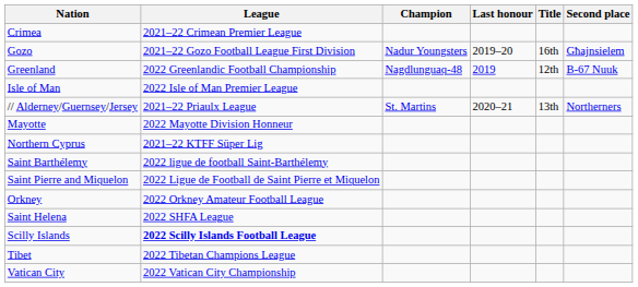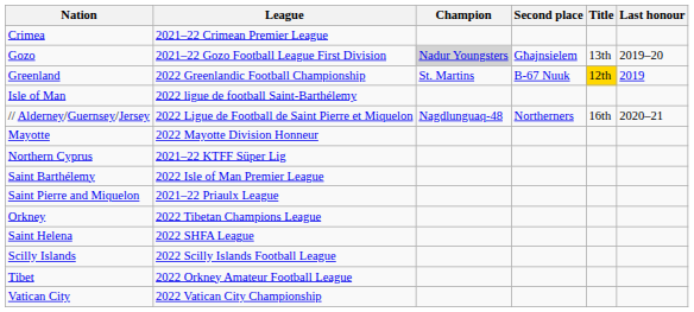 <table class=wikitable style="font-size:14px">
 <tr>
 <th>Nation</th>
 <th>League</th>
 <th>Champion</th>
+<th>Second place</th>
+<th data-sort-type="number">Title</th>
 <th>Last honour</th>
-<th data-sort-type="number">Title</th>
-<th>Second place</th>
 </tr>
 <tr>
 <td align=left> <a href='#'>Crimea</a></td>
 <td align=left><a href='#'>2021–22 Crimean Premier League</a></td>
 <td></td>
 <td></td>
 <td></td>
 <td></td>
 </tr>
 <tr>
 <td align=left> <a href='#'>Gozo</a></td>
 <td align=left><a href='#'>2021–22 Gozo Football League First Division</a></td>
-<td><a href='#'>Nadur Youngsters</a></td>
+<td style="background: lightgrey;"><a href='#'>Nadur Youngsters</a></td>
+<td><a href='#'>Għajnsielem</a></td>
+<td>13th</td>
 <td>2019–20</td>
-<td>16th</td>
-<td><a href='#'>Għajnsielem</a></td>
 </tr>
 <tr>
 <td align=left> <a href='#'>Greenland</a></td>
 <td align=left><a href='#'>2022 Greenlandic Football Championship</a></td>
-<td><a href='#'>Nagdlunguaq-48</a></td>
+<td><a href='#'>St. Martins</a></td>
+<td><a href='#'>B-67 Nuuk</a></td>
+<td style="background: gold;">12th</td>
 <td><a href='#'>2019</a></td>
-<td>12th</td>
-<td><a href='#'>B-67 Nuuk</a></td>
 </tr>
 <tr>
 <td align=left> <a href='#'>Isle of Man</a></td>
-<td align=left><a href='#'>2022 Isle of Man Premier League</a></td>
+<td align=left><a href='#'>2022 ligue de football Saint-Barthélemy</a></td>
 <td></td>
 <td></td>
 <td></td>
 <td></td>
 </tr>
 <tr>
 <td align=left>// <a href='#'>Alderney</a>/<a href='#'>Guernsey</a>/<a href='#'>Jersey</a></td>
-<td align=left><a href='#'>2021–22 Priaulx League</a></td>
-<td><a href='#'>St. Martins</a></td>
+<td align=left><a href='#'>2022 Ligue de Football de Saint Pierre et Miquelon</a></td>
+<td><a href='#'>Nagdlunguaq-48</a></td>
+<td><a href='#'>Northerners</a></td>
+<td>16th</td>
 <td>2020–21</td>
-<td>13th</td>
-<td><a href='#'>Northerners</a></td>
 </tr>
 <tr>
 <td align=left> <a href='#'>Mayotte</a></td>
 <td align=left><a href='#'>2022 Mayotte Division Honneur</a></td>
 <td></td>
 <td></td>
 <td></td>
 <td></td>
 </tr>
 <tr>
 <td align=left> <a href='#'>Northern Cyprus</a></td>
 <td align=left><a href='#'>2021–22 KTFF Süper Lig</a></td>
 <td></td>
 <td></td>
 <td></td>
 <td></td>
 </tr>
 <tr>
 <td align=left> <a href='#'>Saint Barthélemy</a></td>
-<td align=left><a href='#'>2022 ligue de football Saint-Barthélemy</a></td>
+<td align=left><a href='#'>2022 Isle of Man Premier League</a></td>
 <td></td>
 <td></td>
 <td></td>
 <td></td>
 </tr>
 <tr>
 <td align=left> <a href='#'>Saint Pierre and Miquelon</a></td>
-<td align=left><a href='#'>2022 Ligue de Football de Saint Pierre et Miquelon</a></td>
+<td align=left><a href='#'>2021–22 Priaulx League</a></td>
 <td></td>
 <td></td>
 <td></td>
 <td></td>
 </tr>
 <tr>
 <td align=left> <a href='#'>Orkney</a></td>
-<td align=left><a href='#'>2022 Orkney Amateur Football League</a></td>
+<td align=left><a href='#'>2022 Tibetan Champions League</a></td>
 <td></td>
 <td></td>
 <td></td>
 <td></td>
 </tr>
 <tr>
 <td align=left> <a href='#'>Saint Helena</a></td>
 <td align=left><a href='#'>2022 SHFA League</a></td>
 <td></td>
 <td></td>
 <td></td>
 <td></td>
 </tr>
 <tr>
 <td align=left><a href='#'>Scilly Islands</a></td>
-<td align=left><strong><a href='#'>2022 Scilly Islands Football League</a></strong></td>
+<td align=left><a href='#'>2022 Scilly Islands Football League</a></td>
 <td></td>
 <td></td>
 <td></td>
 <td></td>
 </tr>
 <tr>
 <td align=left> <a href='#'>Tibet</a></td>
-<td align=left><a href='#'>2022 Tibetan Champions League</a></td>
+<td align=left><a href='#'>2022 Orkney Amateur Football League</a></td>
 <td></td>
 <td></td>
 <td></td>
 <td></td>
 </tr>
 <tr>
 <td align=left> <a href='#'>Vatican City</a></td>
 <td align=left><a href='#'>2022 Vatican City Championship</a></td>
 <td></td>
 <td></td>
 <td></td>
 <td></td>
 </tr>
 </table>
